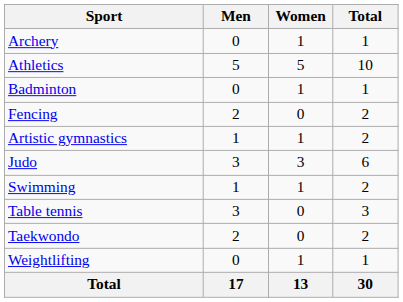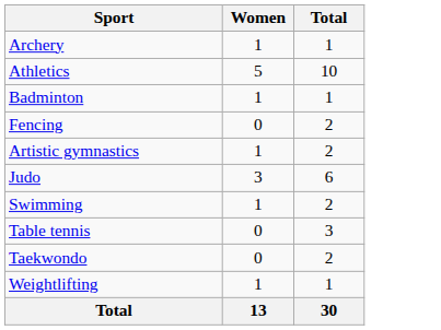 <table class="wikitable" style="text-align:center">
 <tr>
 <th width=200>Sport</th>
-<th width=60>Men</th>
 <th width=60>Women</th>
 <th width=60>Total</th>
 </tr>
 <tr>
 <td align=left><a href='#'>Archery</a></td>
-<td>0</td>
 <td>1</td>
 <td>1</td>
 </tr>
 <tr>
 <td align=left><a href='#'>Athletics</a></td>
 <td>5</td>
-<td>5</td>
 <td>10</td>
 </tr>
 <tr>
 <td align=left><a href='#'>Badminton</a></td>
-<td>0</td>
 <td>1</td>
 <td>1</td>
 </tr>
 <tr>
 <td align=left><a href='#'>Fencing</a></td>
-<td>2</td>
 <td>0</td>
 <td>2</td>
 </tr>
 <tr>
 <td align=left><a href='#'>Artistic gymnastics</a></td>
 <td>1</td>
-<td>1</td>
 <td>2</td>
 </tr>
 <tr>
 <td align=left><a href='#'>Judo</a></td>
-<td>3</td>
 <td>3</td>
 <td>6</td>
 </tr>
 <tr>
 <td align=left><a href='#'>Swimming</a></td>
 <td>1</td>
-<td>1</td>
 <td>2</td>
 </tr>
 <tr>
 <td align=left><a href='#'>Table tennis</a></td>
-<td>3</td>
 <td>0</td>
 <td>3</td>
 </tr>
 <tr>
 <td align=left><a href='#'>Taekwondo</a></td>
-<td>2</td>
 <td>0</td>
 <td>2</td>
 </tr>
 <tr>
 <td align=left><a href='#'>Weightlifting</a></td>
-<td>0</td>
 <td>1</td>
 <td>1</td>
 </tr>
 <tr>
 <th align=left>Total</th>
-<th>17</th>
 <th>13</th>
 <th>30</th>
 </tr>
 </table>
